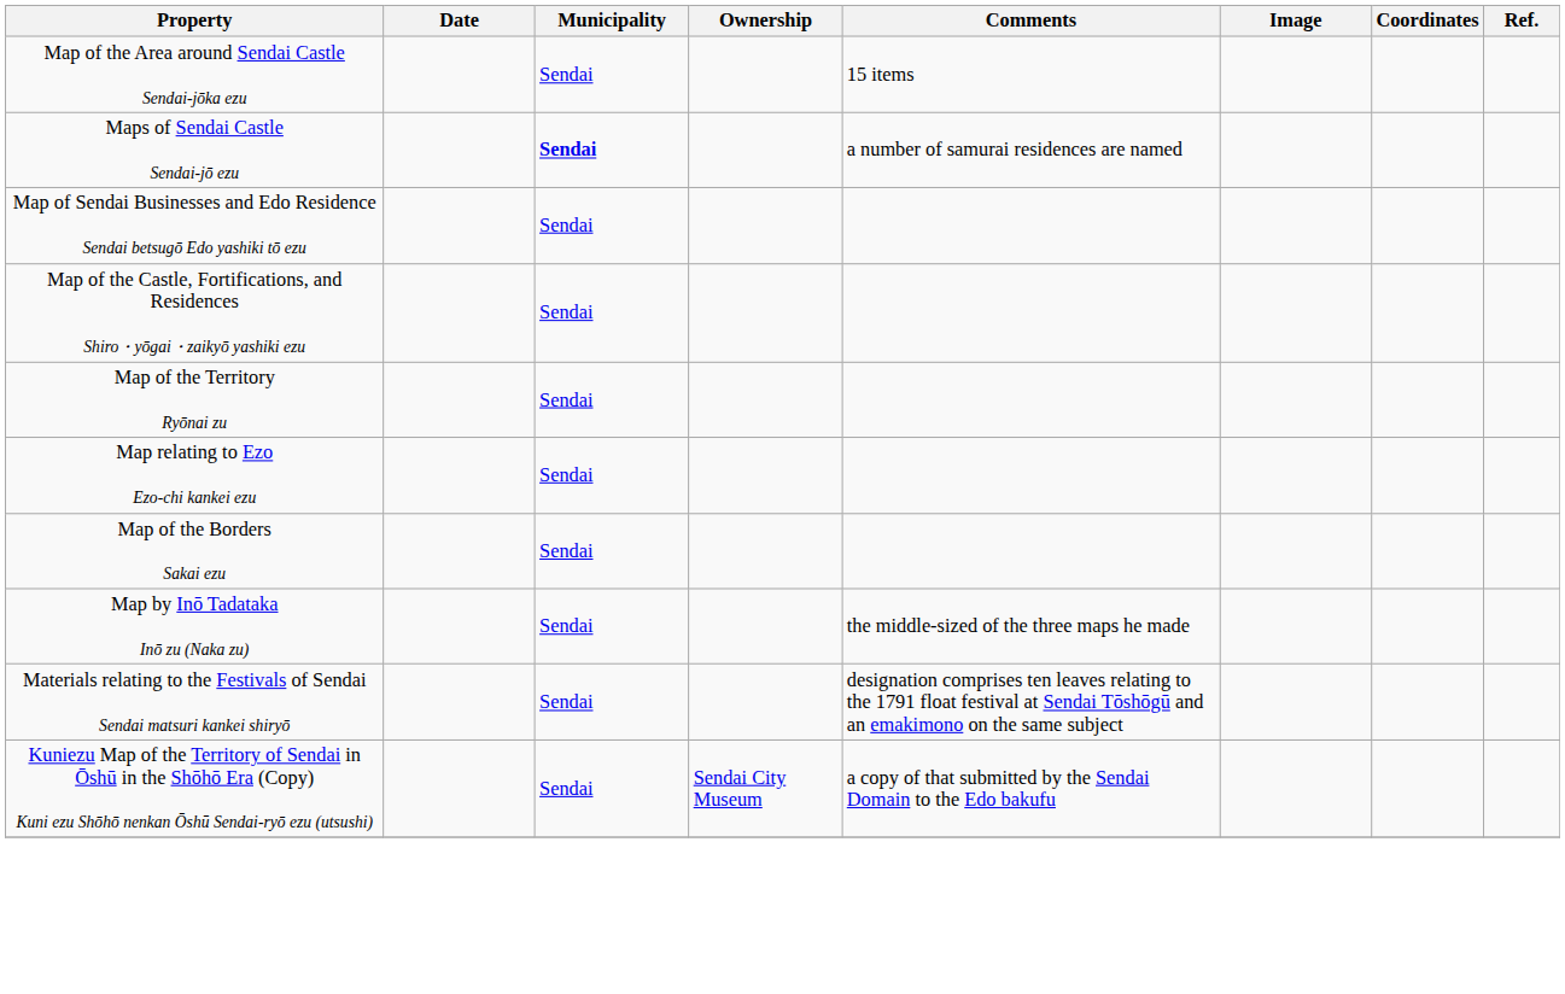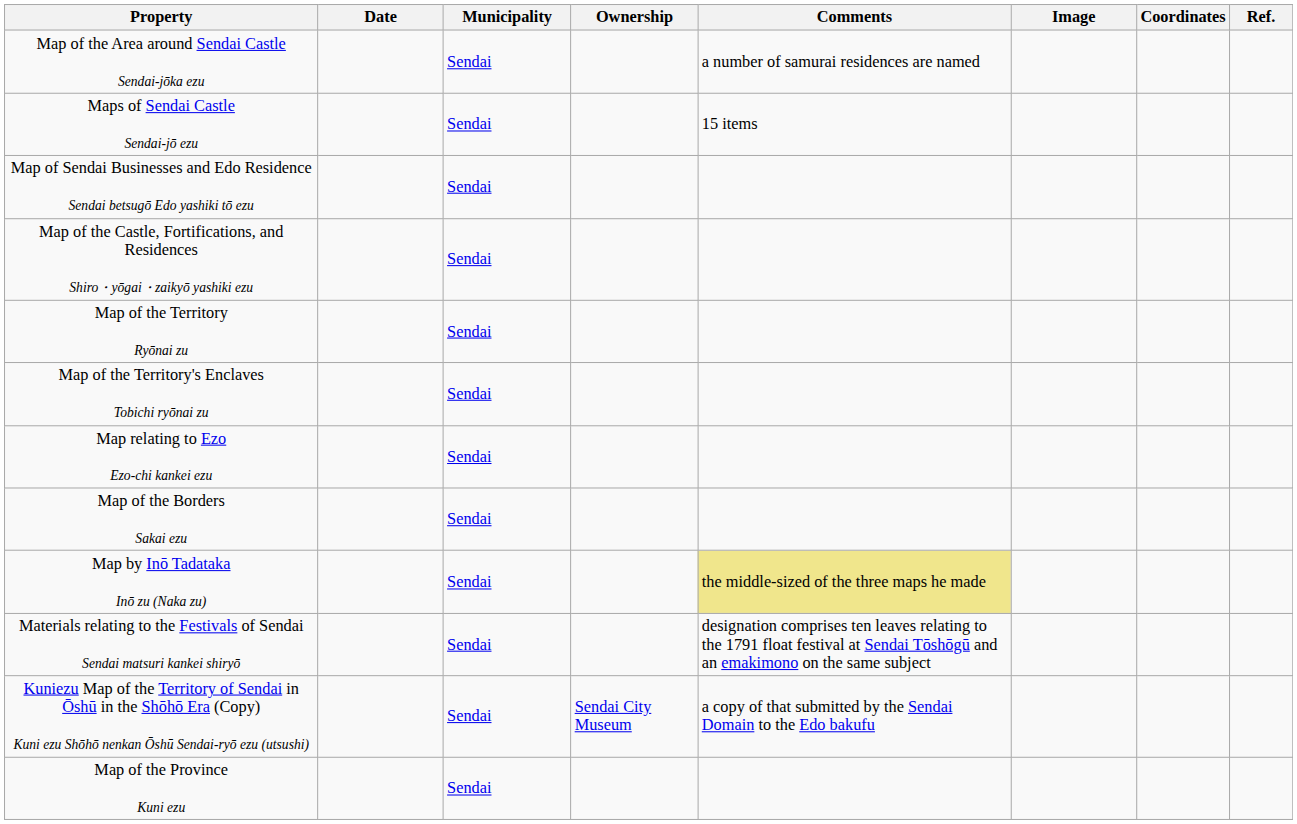 <table class="wikitable sortable"  style="width:100%;">
 <tr>
 <th width="25%" align="left">Property</th>
 <th width="10%" align="left">Date</th>
 <th width="10%" align="left">Municipality</th>
 <th width="10%" align="left">Ownership</th>
 <th width="25%" align="left" class="unsortable">Comments</th>
 <th width="10%" align="left" class="unsortable">Image</th>
 <th width="5%" align="left" class="unsortable">Coordinates</th>
 <th width="5%" align="left" class="unsortable">Ref.</th>
 </tr>
 <tr>
 <td align="center">Map of the Area around <a href='#'>Sendai Castle</a><br><br><small><em>Sendai-jōka ezu</em></small></td>
 <td></td>
 <td><a href='#'>Sendai</a></td>
 <td></td>
-<td>15 items</td>
+<td>a number of samurai residences are named</td>
 <td></td>
 <td></td>
 <td></td>
 </tr>
 <tr>
 <td align="center">Maps of <a href='#'>Sendai Castle</a><br><br><small><em>Sendai-jō ezu</em></small></td>
 <td></td>
-<td><strong><a href='#'>Sendai</a></strong></td>
+<td><a href='#'>Sendai</a></td>
 <td></td>
-<td>a number of samurai residences are named</td>
+<td>15 items</td>
 <td></td>
 <td></td>
 <td></td>
 </tr>
 <tr>
 <td align="center">Map of Sendai Businesses and Edo Residence<br><br><small><em>Sendai betsugō Edo yashiki tō ezu</em></small></td>
 <td></td>
 <td><a href='#'>Sendai</a></td>
 <td></td>
 <td></td>
 <td></td>
 <td></td>
 <td></td>
 </tr>
 <tr>
 <td align="center">Map of the Castle, Fortifications, and Residences<br><br><small><em>Shiro・yōgai・zaikyō yashiki ezu</em></small></td>
 <td></td>
 <td><a href='#'>Sendai</a></td>
 <td></td>
 <td></td>
 <td></td>
 <td></td>
 <td></td>
 </tr>
 <tr>
 <td align="center">Map of the Territory<br><br><small><em>Ryōnai zu</em></small></td>
 <td></td>
 <td><a href='#'>Sendai</a></td>
 <td></td>
 <td></td>
 <td></td>
 <td></td>
 <td></td>
 </tr>
 <tr>
+<td align="center">Map of the Territory's Enclaves<br><br><small><em>Tobichi ryōnai zu</em></small></td>
+<td></td>
+<td><a href='#'>Sendai</a></td>
+<td></td>
+<td></td>
+<td></td>
+<td></td>
+<td></td>
+</tr>
+<tr>
 <td align="center">Map relating to <a href='#'>Ezo</a><br><br><small><em>Ezo-chi kankei ezu</em></small></td>
 <td></td>
 <td><a href='#'>Sendai</a></td>
 <td></td>
 <td></td>
 <td></td>
 <td></td>
 <td></td>
 </tr>
 <tr>
 <td align="center">Map of the Borders<br><br><small><em>Sakai ezu</em></small></td>
 <td></td>
 <td><a href='#'>Sendai</a></td>
 <td></td>
 <td></td>
 <td></td>
 <td></td>
 <td></td>
 </tr>
 <tr>
 <td align="center">Map by <a href='#'>Inō Tadataka</a><br><br><small><em>Inō zu (Naka zu)</em></small></td>
 <td></td>
 <td><a href='#'>Sendai</a></td>
 <td></td>
-<td>the middle-sized of the three maps he made</td>
+<td style="background: khaki;">the middle-sized of the three maps he made</td>
 <td></td>
 <td></td>
 <td></td>
 </tr>
 <tr>
 <td align="center">Materials relating to the <a href='#'>Festivals</a> of Sendai<br><br><small><em>Sendai matsuri kankei shiryō</em></small></td>
 <td></td>
 <td><a href='#'>Sendai</a></td>
 <td></td>
 <td>designation comprises ten leaves relating to the 1791 float festival at <a href='#'>Sendai Tōshōgū</a> and an <a href='#'>emakimono</a> on the same subject</td>
 <td></td>
 <td></td>
 <td></td>
 </tr>
 <tr>
 <td align="center"><a href='#'>Kuniezu</a> Map of the <a href='#'>Territory of Sendai</a> in <a href='#'>Ōshū</a> in the <a href='#'>Shōhō Era</a> (Copy)<br><br><small><em>Kuni ezu Shōhō nenkan Ōshū Sendai-ryō ezu (utsushi)</em></small></td>
 <td></td>
 <td><a href='#'>Sendai</a></td>
 <td><a href='#'>Sendai City Museum</a></td>
 <td>a copy of that submitted by the <a href='#'>Sendai Domain</a> to the <a href='#'>Edo bakufu</a></td>
 <td></td>
 <td></td>
 <td></td>
 </tr>
 <tr>
+<td align="center">Map of the Province<br><br><small><em>Kuni ezu</em></small></td>
+<td></td>
+<td><a href='#'>Sendai</a></td>
+<td></td>
+<td></td>
+<td></td>
+<td></td>
+<td></td>
+</tr>
+<tr>
 </tr>
 </table>
